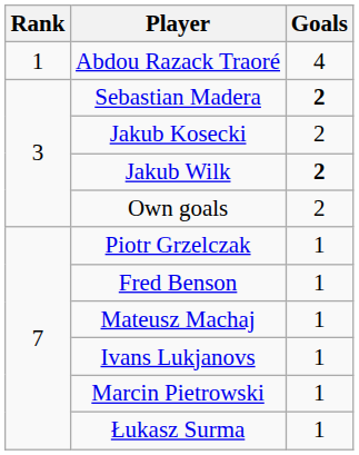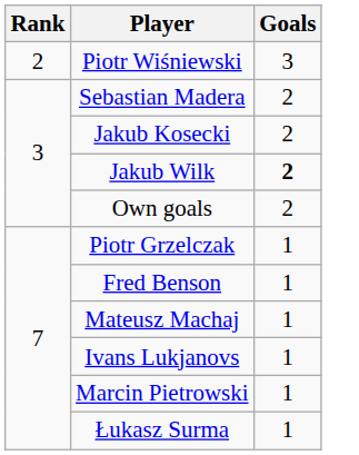 <table class="wikitable" style="text-align: center">
 <tr>
 <th>Rank</th>
 <th>Player</th>
 <th>Goals</th>
 </tr>
 <tr>
-<td>1</td>
-<td><a href='#'>Abdou Razack Traoré</a></td>
-<td>4</td>
+<td>2</td>
+<td><a href='#'>Piotr Wiśniewski</a></td>
+<td>3</td>
 </tr>
 <tr>
 <td rowspan=4>3</td>
 <td><a href='#'>Sebastian Madera</a></td>
-<td><strong>2</strong></td>
+<td>2</td>
 </tr>
 <tr>
 <td><a href='#'>Jakub Kosecki</a></td>
 <td>2</td>
 </tr>
 <tr>
 <td><a href='#'>Jakub Wilk</a></td>
 <td><strong>2</strong></td>
 </tr>
 <tr>
 <td>Own goals</td>
 <td>2</td>
 </tr>
 <tr>
 <td rowspan=6>7</td>
 <td><a href='#'>Piotr Grzelczak</a></td>
 <td>1</td>
 </tr>
 <tr>
 <td><a href='#'>Fred Benson</a></td>
 <td>1</td>
 </tr>
 <tr>
 <td><a href='#'>Mateusz Machaj</a></td>
 <td>1</td>
 </tr>
 <tr>
 <td><a href='#'>Ivans Lukjanovs</a></td>
 <td>1</td>
 </tr>
 <tr>
 <td><a href='#'>Marcin Pietrowski</a></td>
 <td>1</td>
 </tr>
 <tr>
 <td><a href='#'>Łukasz Surma</a></td>
 <td>1</td>
 </tr>
 </table>
